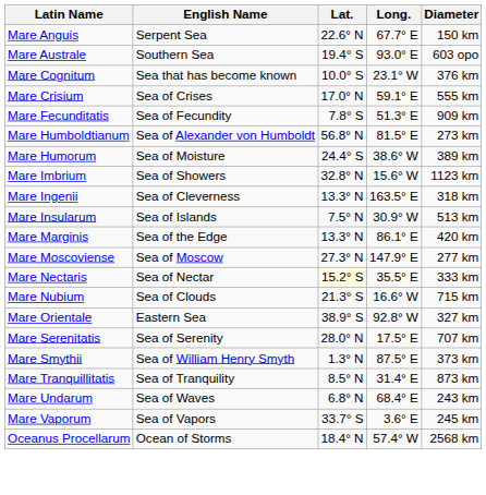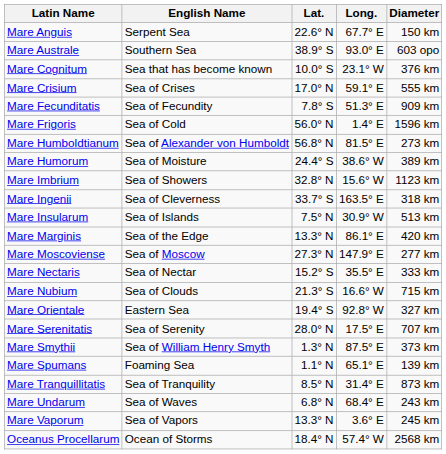 <table class="wikitable sortable">
 <tr>
 <th>Latin Name</th>
 <th>English Name</th>
 <th>Lat.</th>
 <th>Long.</th>
 <th>Diameter</th>
 </tr>
 <tr>
 <td><a href='#'>Mare Anguis</a></td>
 <td>Serpent Sea</td>
 <td align="right" data-sort-value="22.6">22.6° N</td>
 <td align="right" data-sort-value="67.7">67.7° E</td>
 <td align="right" data-sort-value="150">150 km</td>
 </tr>
 <tr>
 <td><a href='#'>Mare Australe</a></td>
 <td>Southern Sea</td>
-<td align="right" data-sort-value="-19.4">19.4° S</td>
+<td align="right" data-sort-value="-38.9">38.9° S</td>
 <td align="right" data-sort-value="93.0">93.0° E</td>
 <td align="right" data-sort-value="603">603 opo</td>
 </tr>
 <tr>
 <td><a href='#'>Mare Cognitum</a></td>
 <td>Sea that has become known</td>
 <td align="right" data-sort-value="-10.0">10.0° S</td>
 <td align="right" data-sort-value="-23.1">23.1° W</td>
 <td align="right" data-sort-value="376">376 km</td>
 </tr>
 <tr>
 <td><a href='#'>Mare Crisium</a></td>
 <td>Sea of Crises</td>
 <td align="right" data-sort-value="17.0">17.0° N</td>
 <td align="right" data-sort-value="59.1">59.1° E</td>
 <td align="right" data-sort-value="555">555 km</td>
 </tr>
 <tr>
 <td><a href='#'>Mare Fecunditatis</a></td>
 <td>Sea of Fecundity</td>
 <td align="right" data-sort-value="-7.8">7.8° S</td>
 <td align="right" data-sort-value="51.3">51.3° E</td>
 <td align="right" data-sort-value="909">909 km</td>
 </tr>
 <tr>
+<td><a href='#'>Mare Frigoris</a></td>
+<td>Sea of Cold</td>
+<td align="right" data-sort-value="56.0">56.0° N</td>
+<td align="right" data-sort-value="1.4">1.4° E</td>
+<td align="right" data-sort-value="1596">1596 km</td>
+</tr>
+<tr>
 <td><a href='#'>Mare Humboldtianum</a></td>
 <td>Sea of <a href='#'>Alexander von Humboldt</a></td>
 <td align="right" data-sort-value="56.8">56.8° N</td>
 <td align="right" data-sort-value="81.5">81.5° E</td>
 <td align="right" data-sort-value="273">273 km</td>
 </tr>
 <tr>
 <td><a href='#'>Mare Humorum</a></td>
 <td>Sea of Moisture</td>
 <td align="right" data-sort-value="-24.4">24.4° S</td>
 <td align="right" data-sort-value="-38.6">38.6° W</td>
 <td align="right" data-sort-value="389">389 km</td>
 </tr>
 <tr>
 <td><a href='#'>Mare Imbrium</a></td>
 <td>Sea of Showers</td>
 <td align="right" data-sort-value="32.8">32.8° N</td>
 <td align="right" data-sort-value="-15.6">15.6° W</td>
 <td align="right" data-sort-value="1123">1123 km</td>
 </tr>
 <tr>
 <td><a href='#'>Mare Ingenii</a></td>
 <td>Sea of Cleverness</td>
-<td align="right" data-sort-value="13.3">13.3° N</td>
+<td align="right" data-sort-value="-33.7">33.7° S</td>
 <td align="right" data-sort-value="163.5">163.5° E</td>
 <td align="right" data-sort-value="318">318 km</td>
 </tr>
 <tr>
 <td><a href='#'>Mare Insularum</a></td>
 <td>Sea of Islands</td>
 <td align="right" data-sort-value="7.5">7.5° N</td>
 <td align="right" data-sort-value="-30.9">30.9° W</td>
 <td align="right" data-sort-value="513">513 km</td>
 </tr>
 <tr>
 <td><a href='#'>Mare Marginis</a></td>
 <td>Sea of the Edge</td>
 <td align="right" data-sort-value="13.3">13.3° N</td>
 <td align="right" data-sort-value="86.1">86.1° E</td>
 <td align="right" data-sort-value="420">420 km</td>
 </tr>
 <tr>
 <td><a href='#'>Mare Moscoviense</a></td>
 <td>Sea of <a href='#'>Moscow</a></td>
 <td align="right" data-sort-value="27.3">27.3° N</td>
 <td align="right" data-sort-value="147.9">147.9° E</td>
 <td align="right" data-sort-value="277">277 km</td>
 </tr>
 <tr>
 <td><a href='#'>Mare Nectaris</a></td>
 <td>Sea of Nectar</td>
-<td align="right" data-sort-value="-15.2" style="background: lightyellow;">15.2° S</td>
+<td align="right" data-sort-value="-15.2">15.2° S</td>
 <td align="right" data-sort-value="35.5">35.5° E</td>
 <td align="right" data-sort-value="333">333 km</td>
 </tr>
 <tr>
 <td><a href='#'>Mare Nubium</a></td>
 <td>Sea of Clouds</td>
 <td align="right" data-sort-value="-21.3">21.3° S</td>
 <td align="right" data-sort-value="-16.6">16.6° W</td>
 <td align="right" data-sort-value="715">715 km</td>
 </tr>
 <tr>
 <td><a href='#'>Mare Orientale</a></td>
 <td>Eastern Sea</td>
-<td align="right" data-sort-value="-38.9">38.9° S</td>
+<td align="right" data-sort-value="-19.4">19.4° S</td>
 <td align="right" data-sort-value="-92.8">92.8° W</td>
 <td align="right" data-sort-value="327">327 km</td>
 </tr>
 <tr>
 <td><a href='#'>Mare Serenitatis</a></td>
 <td>Sea of Serenity</td>
 <td align="right" data-sort-value="28.0">28.0° N</td>
 <td align="right" data-sort-value="17.5">17.5° E</td>
 <td align="right" data-sort-value="707">707 km</td>
 </tr>
 <tr>
 <td><a href='#'>Mare Smythii</a></td>
 <td>Sea of <a href='#'>William Henry Smyth</a></td>
 <td align="right" data-sort-value="1.3">1.3° N</td>
 <td align="right" data-sort-value="87.5">87.5° E</td>
 <td align="right" data-sort-value="373">373 km</td>
 </tr>
 <tr>
+<td><a href='#'>Mare Spumans</a></td>
+<td>Foaming Sea</td>
+<td align="right" data-sort-value="1.1">1.1° N</td>
+<td align="right" data-sort-value="65.1">65.1° E</td>
+<td align="right" data-sort-value="139">139 km</td>
+</tr>
+<tr>
 <td><a href='#'>Mare Tranquillitatis</a></td>
 <td>Sea of Tranquility</td>
 <td align="right" data-sort-value="8.5">8.5° N</td>
 <td align="right" data-sort-value="31.4">31.4° E</td>
 <td align="right" data-sort-value="873">873 km</td>
 </tr>
 <tr>
 <td><a href='#'>Mare Undarum</a></td>
 <td>Sea of Waves</td>
 <td align="right" data-sort-value="6.8">6.8° N</td>
 <td align="right" data-sort-value="68.4">68.4° E</td>
 <td align="right" data-sort-value="243">243 km</td>
 </tr>
 <tr>
 <td><a href='#'>Mare Vaporum</a></td>
 <td>Sea of Vapors</td>
-<td align="right" data-sort-value="-33.7">33.7° S</td>
+<td align="right" data-sort-value="13.3">13.3° N</td>
 <td align="right" data-sort-value="3.6">3.6° E</td>
 <td align="right" data-sort-value="245">245 km</td>
 </tr>
 <tr>
 <td><a href='#'>Oceanus Procellarum</a></td>
 <td>Ocean of Storms</td>
 <td align="right" data-sort-value="18.4">18.4° N</td>
 <td align="right" data-sort-value="-57.4">57.4° W</td>
 <td align="right" data-sort-value="2568">2568 km</td>
 </tr>
 </table>
